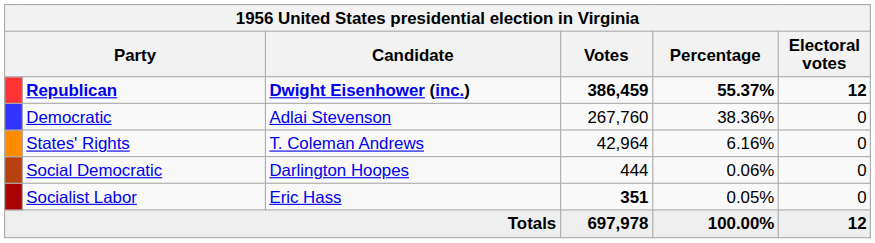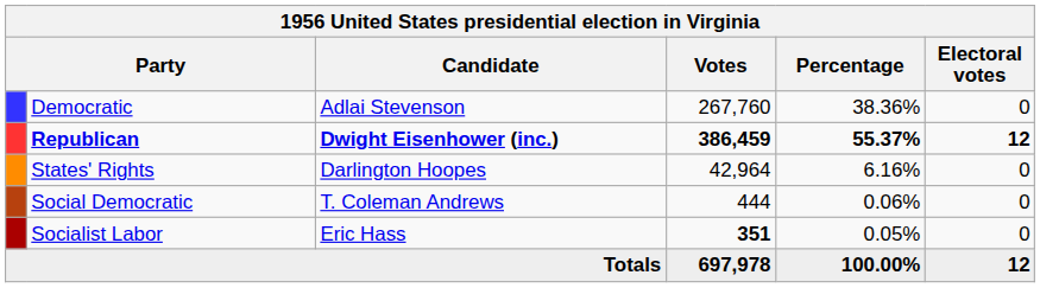 <table class="wikitable nowrap" style="font-size: 95%;">
 <tr>
 <th colspan="6">1956 United States presidential election in Virginia</th>
 </tr>
 <tr>
 <th colspan="2" style="width: 15em">Party</th>
 <th style="width: 17em">Candidate</th>
 <th style="width: 5em">Votes</th>
 <th style="width: 7em">Percentage</th>
 <th style="width: 5em">Electoral votes</th>
 </tr>
 <tr>
+<th style="background-color:#3333FF; width: 3px"></th>
+<td style="width: 130px"><a href='#'>Democratic</a></td>
+<td><a href='#'>Adlai Stevenson</a></td>
+<td align="right">267,760</td>
+<td align="right">38.36%</td>
+<td align="right">0</td>
+</tr>
+<tr>
 <th style="background-color:#FF3333; width: 3px"></th>
 <td style="width: 130px"><strong><a href='#'>Republican</a></strong></td>
 <td><strong><a href='#'>Dwight Eisenhower</a></strong> <strong>(<a href='#'>inc.</a>)</strong></td>
 <td align="right"><strong>386,459</strong></td>
 <td align="right"><strong>55.37%</strong></td>
 <td align="right"><strong>12</strong></td>
 </tr>
 <tr>
-<th style="background-color:#3333FF; width: 3px"></th>
-<td style="width: 130px"><a href='#'>Democratic</a></td>
-<td><a href='#'>Adlai Stevenson</a></td>
-<td align="right">267,760</td>
-<td align="right">38.36%</td>
-<td align="right">0</td>
-</tr>
-<tr>
 <th style="background-color:#FF8C00; width: 3px"></th>
 <td style="width: 130px"><a href='#'>States' Rights</a></td>
-<td><a href='#'>T. Coleman Andrews</a></td>
+<td><a href='#'>Darlington Hoopes</a></td>
 <td align="right">42,964</td>
 <td align="right">6.16%</td>
 <td align="right">0</td>
 </tr>
 <tr>
 <th style="background-color:#B7410E; width: 3px"></th>
 <td style="width: 130px"><a href='#'>Social Democratic</a></td>
-<td><a href='#'>Darlington Hoopes</a></td>
+<td><a href='#'>T. Coleman Andrews</a></td>
 <td align="right">444</td>
 <td align="right">0.06%</td>
 <td align="right">0</td>
 </tr>
 <tr>
 <th style="background-color:#aa0000; width: 3px"></th>
 <td style="width: 130px"><a href='#'>Socialist Labor</a></td>
 <td><a href='#'>Eric Hass</a></td>
 <td align="right"><strong>351</strong></td>
 <td align="right">0.05%</td>
 <td align="right">0</td>
 </tr>
 <tr style="background:#eee; text-align:right;">
 <td colspan="3"><strong>Totals</strong></td>
 <td><strong>697,978</strong></td>
 <td><strong>100.00%</strong></td>
 <td><strong>12</strong></td>
 </tr>
 </table>
